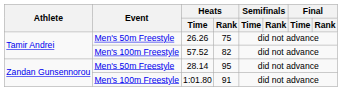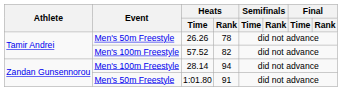 <table class=wikitable style="font-size:90%">
 <tr>
 <th rowspan="2">Athlete</th>
 <th rowspan="2">Event</th>
 <th colspan="2">Heats</th>
 <th colspan="2">Semifinals</th>
 <th colspan="2">Final</th>
 </tr>
 <tr>
 <th>Time</th>
 <th>Rank</th>
 <th>Time</th>
 <th>Rank</th>
 <th>Time</th>
 <th>Rank</th>
 </tr>
 <tr>
 <td rowspan="2"><a href='#'>Tamir Andrei</a></td>
 <td><a href='#'>Men's 50m Freestyle</a></td>
 <td align=center>26.26</td>
-<td align=center>75</td>
+<td align=center>78</td>
 <td align=center colspan=4>did not advance</td>
 </tr>
 <tr>
 <td><a href='#'>Men's 100m Freestyle</a></td>
 <td align=center>57.52</td>
 <td align=center>82</td>
 <td align=center colspan=4>did not advance</td>
 </tr>
 <tr>
 <td rowspan="2"><a href='#'>Zandan Gunsennorou</a></td>
-<td><a href='#'>Men's 50m Freestyle</a></td>
+<td><a href='#'>Men's 100m Freestyle</a></td>
 <td align=center>28.14</td>
-<td align=center>95</td>
+<td align=center>94</td>
 <td align=center colspan=4>did not advance</td>
 </tr>
 <tr>
-<td><a href='#'>Men's 100m Freestyle</a></td>
+<td><a href='#'>Men's 50m Freestyle</a></td>
 <td align=center>1:01.80</td>
 <td align=center>91</td>
 <td align=center colspan=4>did not advance</td>
 </tr>
 </table>
